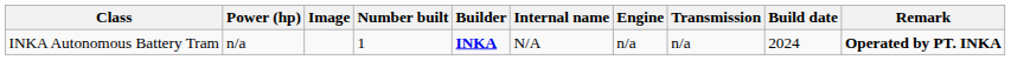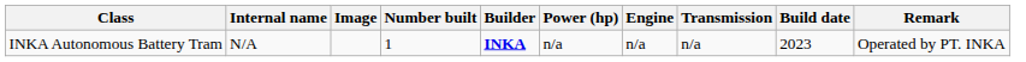 <table class="wikitable">
 <tr>
 <th>Class</th>
-<th>Power (hp)</th>
+<th>Internal name</th>
 <th>Image</th>
 <th>Number built</th>
 <th>Builder</th>
-<th>Internal name</th>
+<th>Power (hp)</th>
 <th>Engine</th>
 <th>Transmission</th>
 <th>Build date</th>
 <th>Remark</th>
 </tr>
 <tr>
 <td>INKA Autonomous Battery Tram</td>
-<td>n/a</td>
+<td>N/A</td>
 <td></td>
 <td>1</td>
 <td><strong> <a href='#'>INKA</a></strong></td>
-<td>N/A</td>
 <td>n/a</td>
 <td>n/a</td>
-<td>2024</td>
-<td><strong>Operated by PT. INKA</strong></td>
+<td>n/a</td>
+<td>2023</td>
+<td>Operated by PT. INKA</td>
 </tr>
 </table>
